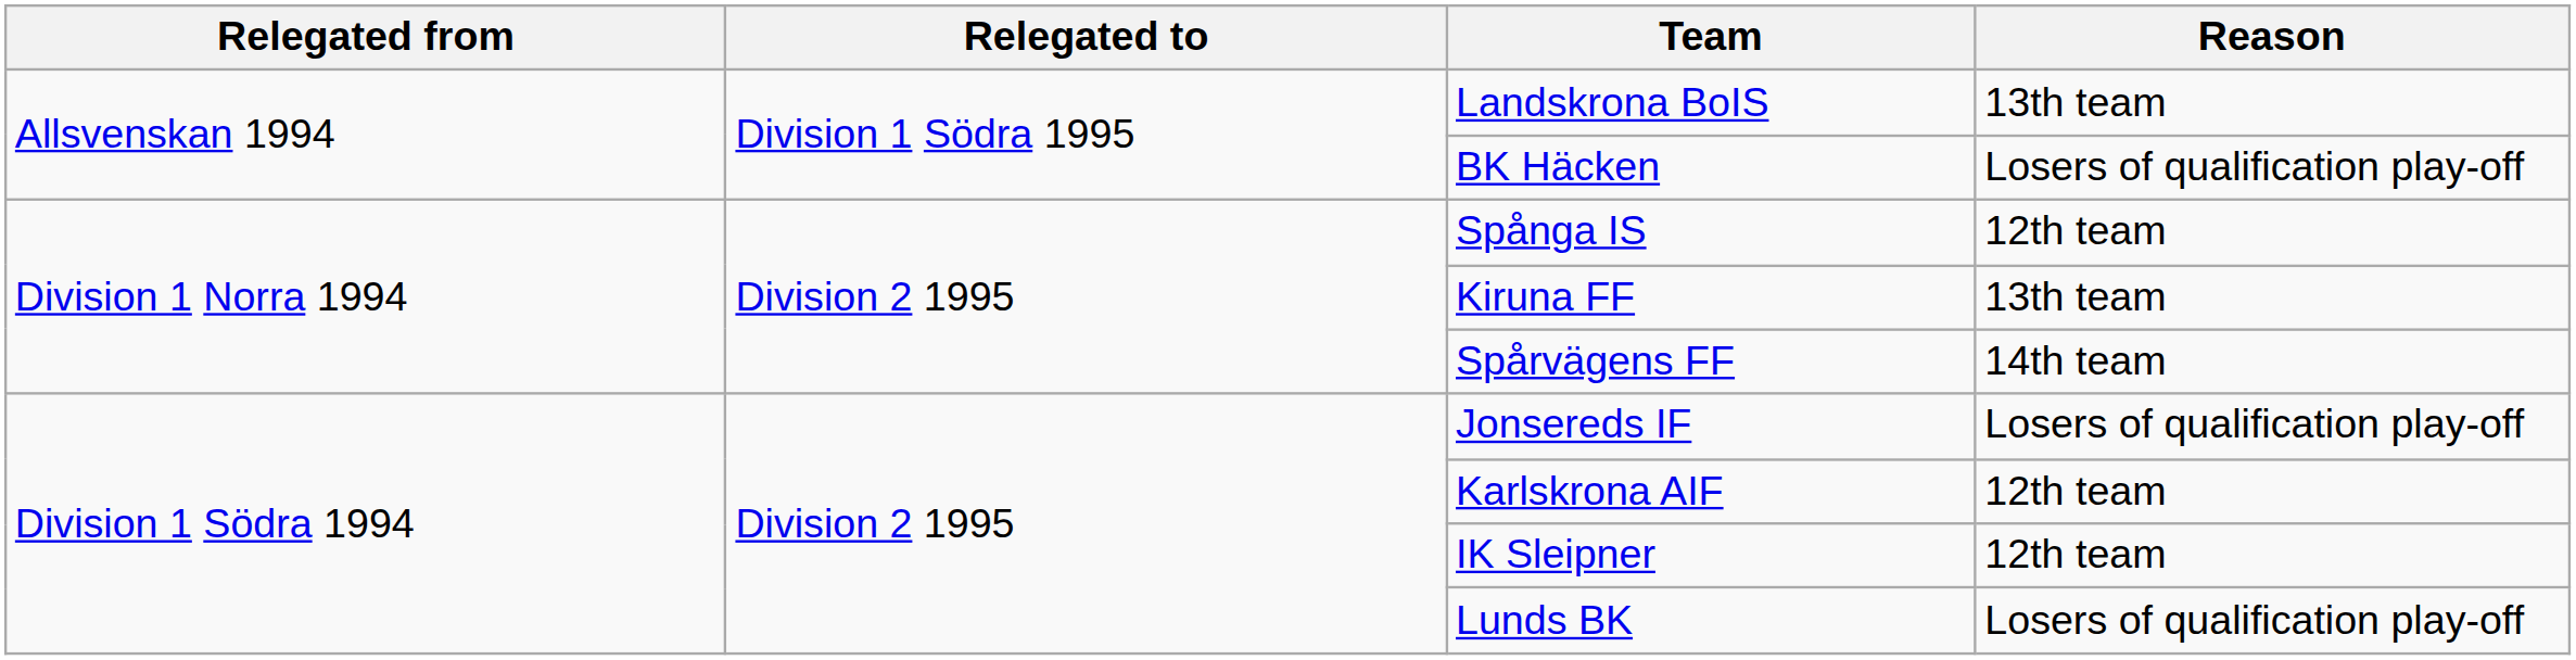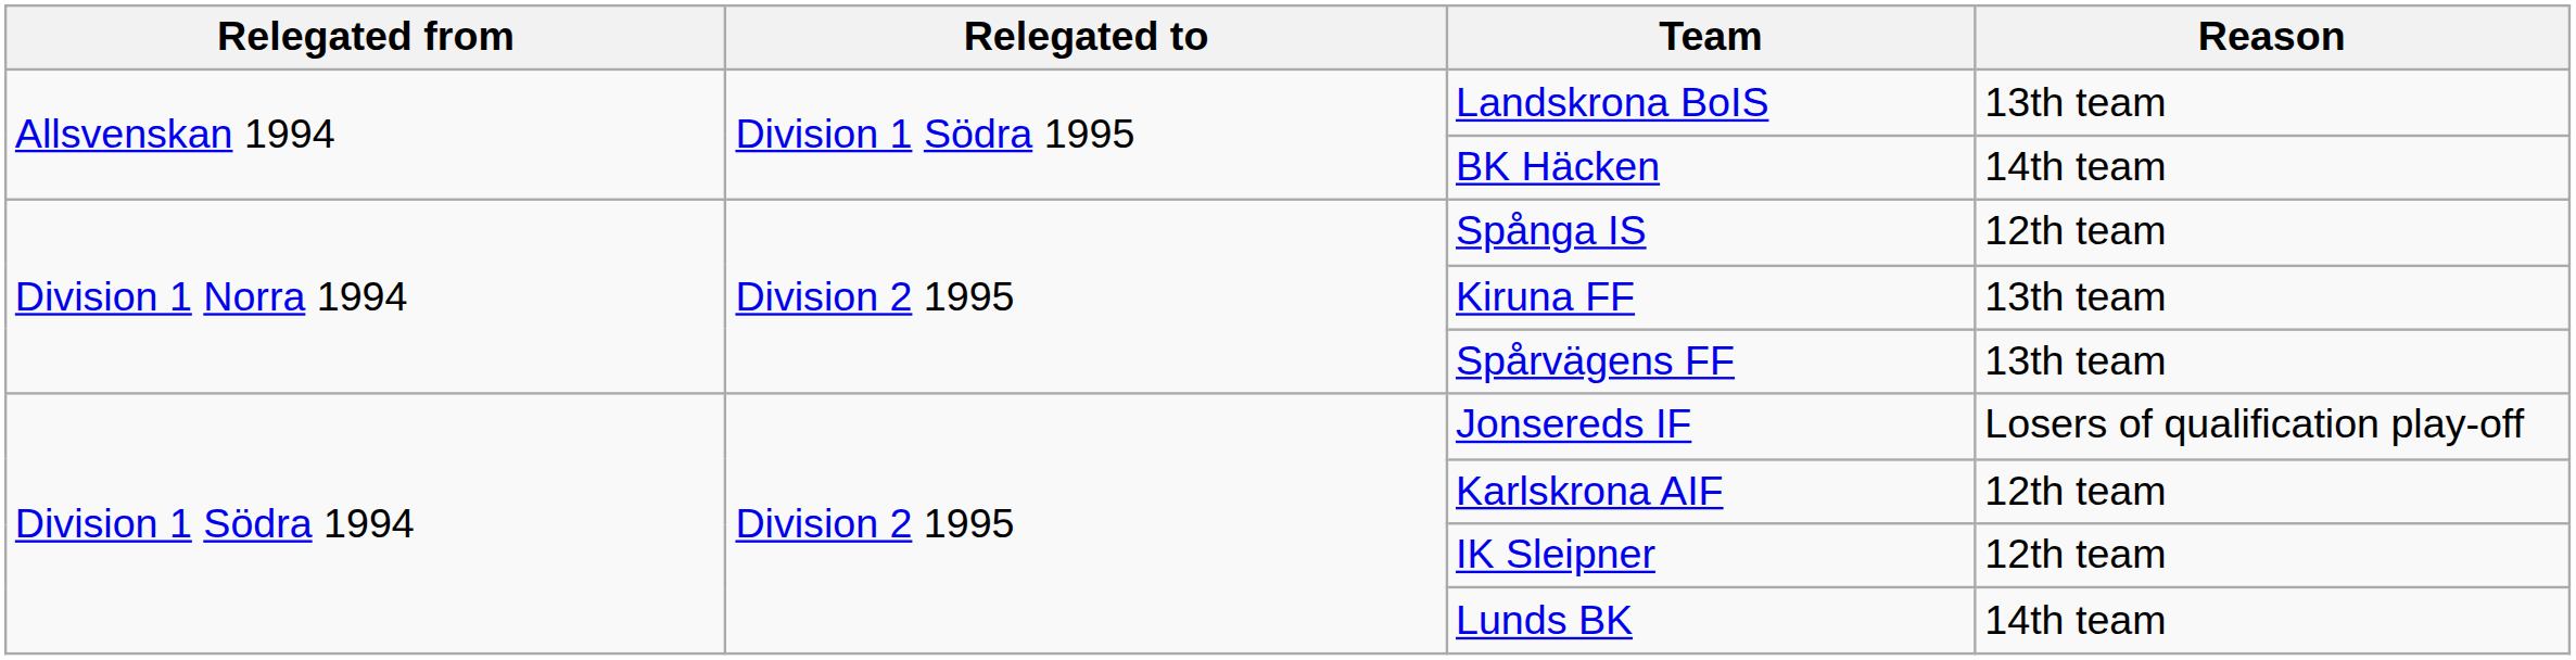 <table class="wikitable" style="text-align: left">
 <tr>
 <th style="width: 275px;">Relegated from</th>
 <th style="width: 275px;">Relegated to</th>
 <th style="width: 200px;">Team</th>
 <th style="width: 225px;">Reason</th>
 </tr>
 <tr>
 <td rowspan=2><a href='#'>Allsvenskan</a> 1994</td>
 <td rowspan=2><a href='#'>Division 1</a> <a href='#'>Södra</a> 1995</td>
 <td><a href='#'>Landskrona BoIS</a></td>
 <td>13th team</td>
 </tr>
 <tr>
 <td><a href='#'>BK Häcken</a></td>
-<td>Losers of qualification play-off</td>
+<td>14th team</td>
 </tr>
 <tr>
 <td rowspan=3><a href='#'>Division 1</a> <a href='#'>Norra</a> 1994</td>
 <td rowspan=3><a href='#'>Division 2</a> 1995</td>
 <td><a href='#'>Spånga IS</a></td>
 <td>12th team</td>
 </tr>
 <tr>
 <td><a href='#'>Kiruna FF</a></td>
 <td>13th team</td>
 </tr>
 <tr>
 <td><a href='#'>Spårvägens FF</a></td>
-<td>14th team</td>
+<td>13th team</td>
 </tr>
 <tr>
 <td rowspan=4><a href='#'>Division 1</a> <a href='#'>Södra</a> 1994</td>
 <td rowspan=4><a href='#'>Division 2</a> 1995</td>
 <td><a href='#'>Jonsereds IF</a></td>
 <td>Losers of qualification play-off</td>
 </tr>
 <tr>
 <td><a href='#'>Karlskrona AIF</a></td>
 <td>12th team</td>
 </tr>
 <tr>
 <td><a href='#'>IK Sleipner</a></td>
 <td>12th team</td>
 </tr>
 <tr>
 <td><a href='#'>Lunds BK</a></td>
-<td>Losers of qualification play-off</td>
+<td>14th team</td>
 </tr>
 </table>
